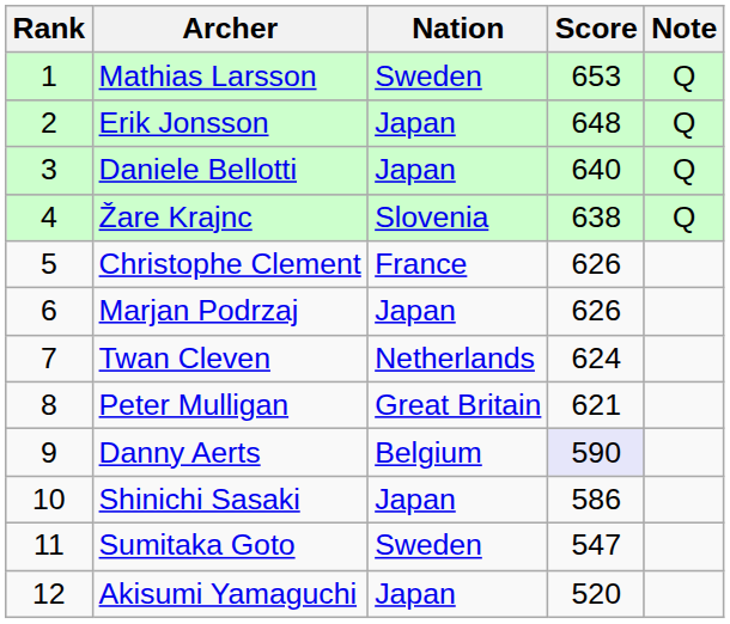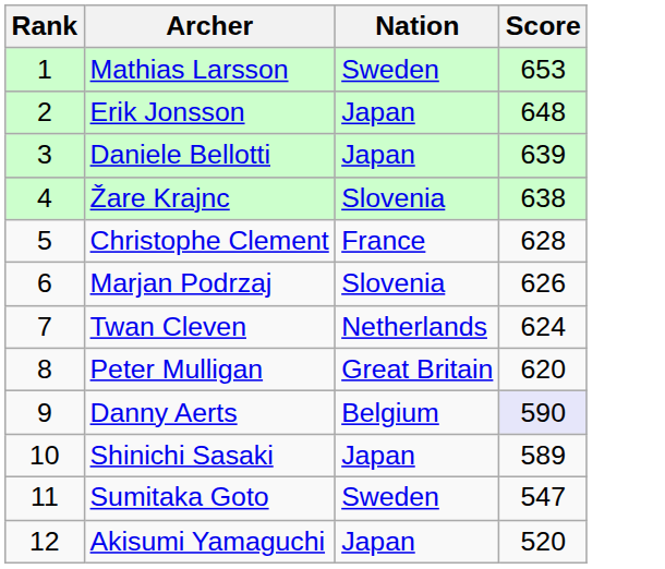 <table class="wikitable sortable" style="text-align:center">
 <tr>
 <th>Rank</th>
 <th>Archer</th>
 <th>Nation</th>
 <th>Score</th>
-<th>Note</th>
 </tr>
 <tr bgcolor=ccffcc>
 <td>1</td>
 <td align=left><a href='#'>Mathias Larsson</a></td>
 <td align=left> <a href='#'>Sweden</a></td>
 <td>653</td>
-<td>Q</td>
 </tr>
 <tr bgcolor=ccffcc>
 <td>2</td>
 <td align=left><a href='#'>Erik Jonsson</a></td>
 <td align=left> <a href='#'>Japan</a></td>
 <td>648</td>
-<td>Q</td>
 </tr>
 <tr bgcolor=ccffcc>
 <td>3</td>
 <td align=left><a href='#'>Daniele Bellotti</a></td>
 <td align=left> <a href='#'>Japan</a></td>
-<td>640</td>
-<td>Q</td>
+<td>639</td>
 </tr>
 <tr bgcolor=ccffcc>
 <td>4</td>
 <td align=left><a href='#'>Žare Krajnc</a></td>
 <td align=left> <a href='#'>Slovenia</a></td>
 <td>638</td>
-<td>Q</td>
 </tr>
 <tr>
 <td>5</td>
 <td align=left><a href='#'>Christophe Clement</a></td>
 <td align=left> <a href='#'>France</a></td>
-<td>626</td>
-<td></td>
+<td>628</td>
 </tr>
 <tr>
 <td>6</td>
 <td align=left><a href='#'>Marjan Podrzaj</a></td>
-<td align=left> <a href='#'>Japan</a></td>
+<td align=left> <a href='#'>Slovenia</a></td>
 <td>626</td>
-<td></td>
 </tr>
 <tr>
 <td>7</td>
 <td align=left><a href='#'>Twan Cleven</a></td>
 <td align=left> <a href='#'>Netherlands</a></td>
 <td>624</td>
-<td></td>
 </tr>
 <tr>
 <td>8</td>
 <td align=left><a href='#'>Peter Mulligan</a></td>
 <td align=left> <a href='#'>Great Britain</a></td>
-<td>621</td>
-<td></td>
+<td>620</td>
 </tr>
 <tr>
 <td>9</td>
 <td align=left><a href='#'>Danny Aerts</a></td>
 <td align=left> <a href='#'>Belgium</a></td>
 <td style="background: lavender;">590</td>
-<td></td>
 </tr>
 <tr>
 <td>10</td>
 <td align=left><a href='#'>Shinichi Sasaki</a></td>
 <td align=left> <a href='#'>Japan</a></td>
-<td>586</td>
-<td></td>
+<td>589</td>
 </tr>
 <tr>
 <td>11</td>
 <td align=left><a href='#'>Sumitaka Goto</a></td>
 <td align=left> <a href='#'>Sweden</a></td>
 <td>547</td>
-<td></td>
 </tr>
 <tr>
 <td>12</td>
 <td align=left><a href='#'>Akisumi Yamaguchi</a></td>
 <td align=left> <a href='#'>Japan</a></td>
 <td>520</td>
-<td></td>
 </tr>
 </table>
